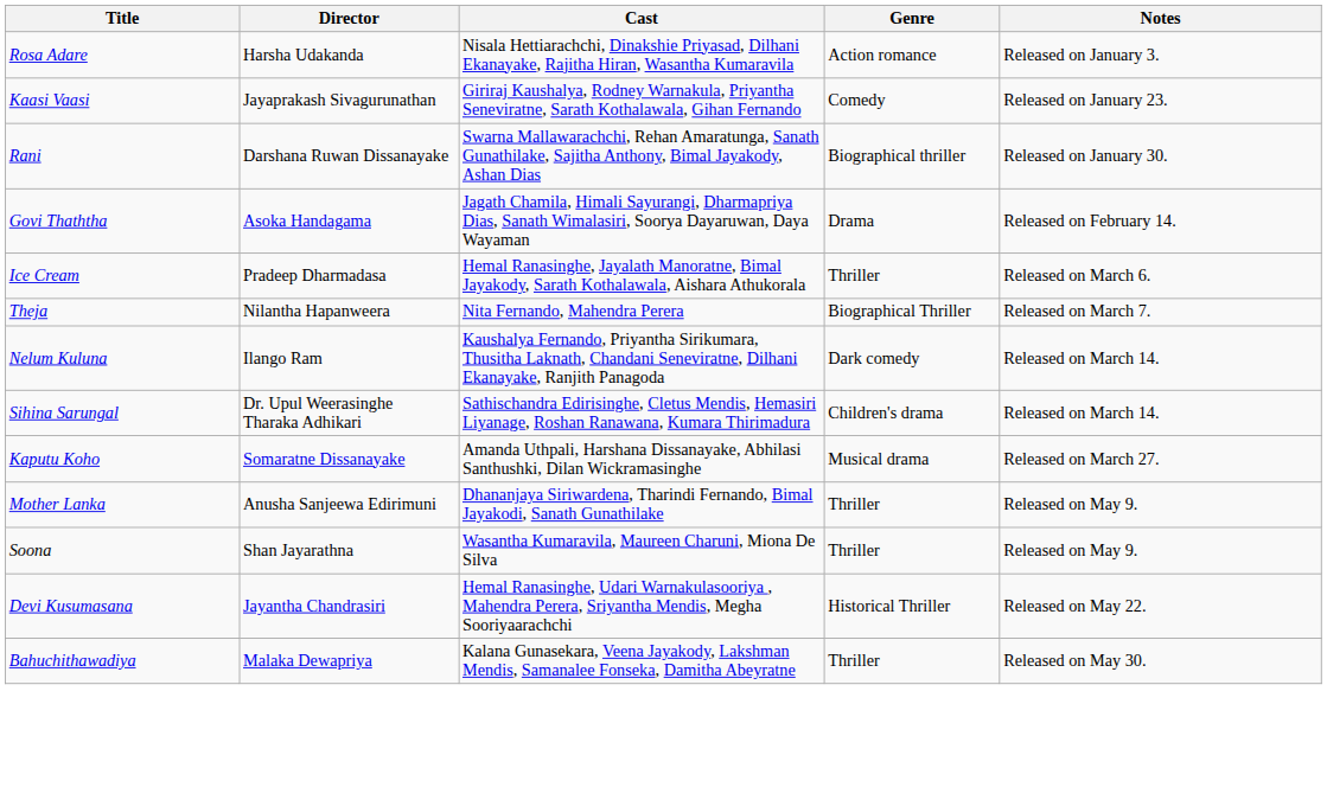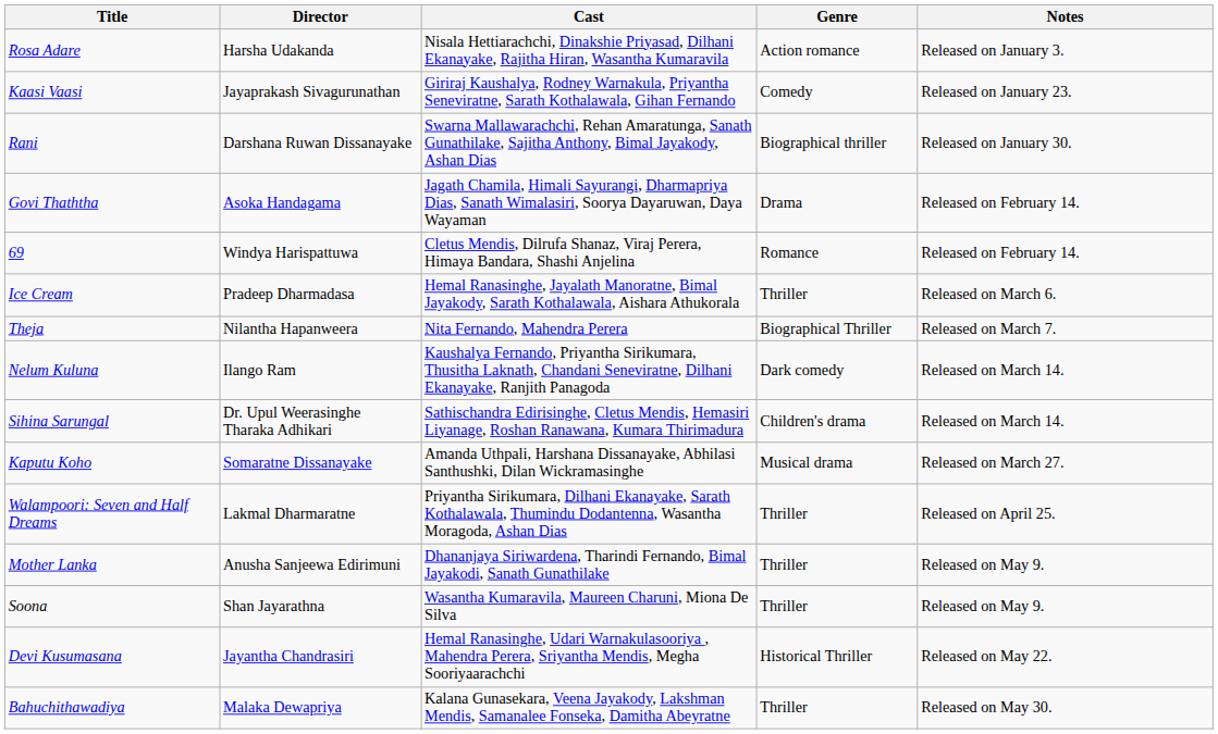 <table class="wikitable">
 <tr>
 <th width=16%>Title</th>
 <th width=15%>Director</th>
 <th width=25%>Cast</th>
 <th width=12%>Genre</th>
 <th width=22%>Notes</th>
 </tr>
 <tr>
 <td><em><a href='#'>Rosa Adare</a></em></td>
 <td>Harsha Udakanda</td>
 <td>Nisala Hettiarachchi, <a href='#'>Dinakshie Priyasad</a>, <a href='#'>Dilhani Ekanayake</a>, <a href='#'>Rajitha Hiran</a>, <a href='#'>Wasantha Kumaravila</a></td>
 <td>Action romance</td>
 <td>Released on January 3.</td>
 </tr>
 <tr>
 <td><em><a href='#'>Kaasi Vaasi</a></em></td>
 <td>Jayaprakash Sivagurunathan</td>
 <td><a href='#'>Giriraj Kaushalya</a>, <a href='#'>Rodney Warnakula</a>, <a href='#'>Priyantha Seneviratne</a>, <a href='#'>Sarath Kothalawala</a>, <a href='#'>Gihan Fernando</a></td>
 <td>Comedy</td>
 <td>Released on January 23.</td>
 </tr>
 <tr>
 <td><em><a href='#'>Rani</a></em></td>
 <td>Darshana Ruwan Dissanayake</td>
 <td><a href='#'>Swarna Mallawarachchi</a>, Rehan Amaratunga, <a href='#'>Sanath Gunathilake</a>, <a href='#'>Sajitha Anthony</a>, <a href='#'>Bimal Jayakody</a>, <a href='#'>Ashan Dias</a></td>
 <td>Biographical thriller</td>
 <td>Released on January 30.</td>
 </tr>
 <tr>
 <td><em><a href='#'>Govi Thaththa</a></em></td>
 <td><a href='#'>Asoka Handagama</a></td>
 <td><a href='#'>Jagath Chamila</a>, <a href='#'>Himali Sayurangi</a>, <a href='#'>Dharmapriya Dias</a>, <a href='#'>Sanath Wimalasiri</a>, Soorya Dayaruwan, Daya Wayaman</td>
 <td>Drama</td>
+<td>Released on February 14.</td>
+</tr>
+<tr>
+<td><em><a href='#'>69</a></em></td>
+<td>Windya Harispattuwa</td>
+<td><a href='#'>Cletus Mendis</a>, Dilrufa Shanaz, Viraj Perera, Himaya Bandara, Shashi Anjelina</td>
+<td>Romance</td>
 <td>Released on February 14.</td>
 </tr>
 <tr>
 <td><em><a href='#'>Ice Cream</a></em></td>
 <td>Pradeep Dharmadasa</td>
 <td><a href='#'>Hemal Ranasinghe</a>, <a href='#'>Jayalath Manoratne</a>, <a href='#'>Bimal Jayakody</a>, <a href='#'>Sarath Kothalawala</a>, Aishara Athukorala</td>
 <td>Thriller</td>
 <td>Released on March 6.</td>
 </tr>
 <tr>
 <td><em><a href='#'>Theja</a></em></td>
 <td>Nilantha Hapanweera</td>
 <td><a href='#'>Nita Fernando</a>, <a href='#'>Mahendra Perera</a></td>
 <td>Biographical Thriller</td>
 <td>Released on March 7.</td>
 </tr>
 <tr>
 <td><em><a href='#'>Nelum Kuluna</a></em></td>
 <td>Ilango Ram</td>
 <td><a href='#'>Kaushalya Fernando</a>, Priyantha Sirikumara, <a href='#'>Thusitha Laknath</a>, <a href='#'>Chandani Seneviratne</a>, <a href='#'>Dilhani Ekanayake</a>, Ranjith Panagoda</td>
 <td>Dark comedy</td>
 <td>Released on March 14.</td>
 </tr>
 <tr>
 <td><em><a href='#'>Sihina Sarungal</a></em></td>
 <td>Dr. Upul Weerasinghe <br>Tharaka Adhikari</td>
 <td><a href='#'>Sathischandra Edirisinghe</a>, <a href='#'>Cletus Mendis</a>, <a href='#'>Hemasiri Liyanage</a>, <a href='#'>Roshan Ranawana</a>, <a href='#'>Kumara Thirimadura</a></td>
 <td>Children's drama</td>
 <td>Released on March 14.</td>
 </tr>
 <tr>
 <td><em><a href='#'>Kaputu Koho</a></em></td>
 <td><a href='#'>Somaratne Dissanayake</a></td>
 <td>Amanda Uthpali, Harshana Dissanayake, Abhilasi Santhushki, Dilan Wickramasinghe</td>
 <td>Musical drama</td>
 <td>Released on March 27.</td>
 </tr>
 <tr>
+<td><em><a href='#'>Walampoori: Seven and Half Dreams</a></em></td>
+<td>Lakmal Dharmaratne</td>
+<td>Priyantha Sirikumara, <a href='#'>Dilhani Ekanayake</a>, <a href='#'>Sarath Kothalawala</a>, <a href='#'>Thumindu Dodantenna</a>, Wasantha Moragoda, <a href='#'>Ashan Dias</a></td>
+<td>Thriller</td>
+<td>Released on April 25.</td>
+</tr>
+<tr>
 <td><em><a href='#'>Mother Lanka</a></em></td>
 <td>Anusha Sanjeewa Edirimuni</td>
 <td><a href='#'>Dhananjaya Siriwardena</a>, Tharindi Fernando, <a href='#'>Bimal Jayakodi</a>, <a href='#'>Sanath Gunathilake</a></td>
 <td>Thriller</td>
 <td>Released on May 9.</td>
 </tr>
 <tr>
 <td><em>Soona</em></td>
 <td>Shan Jayarathna</td>
 <td><a href='#'>Wasantha Kumaravila</a>, <a href='#'>Maureen Charuni</a>, Miona De Silva</td>
 <td>Thriller</td>
 <td>Released on May 9.</td>
 </tr>
 <tr>
 <td><em><a href='#'>Devi Kusumasana</a></em></td>
 <td><a href='#'>Jayantha Chandrasiri</a></td>
 <td><a href='#'>Hemal Ranasinghe</a>, <a href='#'>Udari Warnakulasooriya </a>, <a href='#'>Mahendra Perera</a>, <a href='#'>Sriyantha Mendis</a>, Megha Sooriyaarachchi</td>
 <td>Historical Thriller</td>
 <td>Released on May 22.</td>
 </tr>
 <tr>
 <td><em><a href='#'>Bahuchithawadiya</a></em></td>
 <td><a href='#'>Malaka Dewapriya</a></td>
 <td>Kalana Gunasekara, <a href='#'>Veena Jayakody</a>, <a href='#'>Lakshman Mendis</a>, <a href='#'>Samanalee Fonseka</a>, <a href='#'>Damitha Abeyratne</a></td>
 <td>Thriller</td>
 <td>Released on May 30.</td>
 </tr>
 </table>
